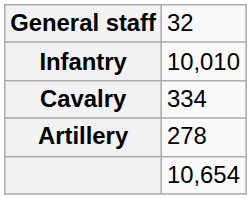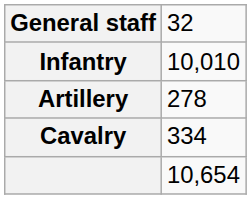 <table class="wikitable plainrowheaders">
 <tr>
 <th scope=row>General staff</th>
 <td>32</td>
 </tr>
 <tr>
 <th scope=row>Infantry</th>
 <td>10,010</td>
 </tr>
 <tr>
+<th scope=row>Artillery</th>
+<td>278</td>
+</tr>
+<tr>
 <th scope=row>Cavalry</th>
 <td>334</td>
-</tr>
-<tr>
-<th scope=row>Artillery</th>
-<td>278</td>
 </tr>
 <tr>
 <th></th>
 <td>10,654</td>
 </tr>
 </table>
